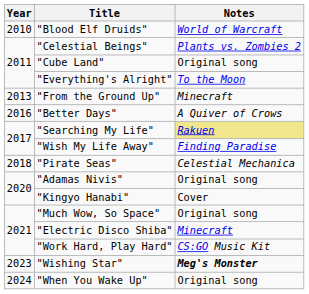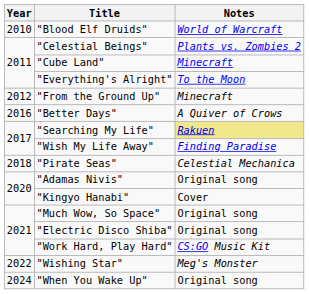 <table class="wikitable sortable">
 <tr>
 <th>Year</th>
 <th>Title</th>
 <th>Notes</th>
 </tr>
 <tr>
 <td>2010</td>
 <td>"Blood Elf Druids"</td>
 <td><em><a href='#'>World of Warcraft</a></em></td>
 </tr>
 <tr>
 <td rowspan=3>2011</td>
 <td>"Celestial Beings"</td>
 <td><em><a href='#'>Plants vs. Zombies 2</a></em></td>
 </tr>
 <tr>
 <td>"Cube Land"</td>
-<td>Original song</td>
+<td><em><a href='#'>Minecraft</a></em></td>
 </tr>
 <tr>
 <td>"Everything's Alright"</td>
 <td><em><a href='#'>To the Moon</a></em></td>
 </tr>
 <tr>
-<td>2013</td>
+<td>2012</td>
 <td>"From the Ground Up"</td>
 <td><em>Minecraft</em></td>
 </tr>
 <tr>
 <td>2016</td>
 <td>"Better Days"</td>
 <td><em>A Quiver of Crows</em></td>
 </tr>
 <tr>
 <td rowspan=2>2017</td>
 <td>"Searching My Life"</td>
 <td style="background: khaki;"><em><a href='#'>Rakuen</a></em></td>
 </tr>
 <tr>
 <td>"Wish My Life Away"</td>
 <td><em><a href='#'>Finding Paradise</a></em></td>
 </tr>
 <tr>
 <td>2018</td>
 <td>"Pirate Seas"</td>
 <td><em>Celestial Mechanica</em></td>
 </tr>
 <tr>
 <td rowspan=2>2020</td>
 <td>"Adamas Nivis"</td>
 <td>Original song</td>
 </tr>
 <tr>
 <td>"Kingyo Hanabi"</td>
 <td>Cover</td>
 </tr>
 <tr>
 <td rowspan=3>2021</td>
 <td>"Much Wow, So Space"</td>
 <td>Original song</td>
 </tr>
 <tr>
 <td>"Electric Disco Shiba"</td>
-<td><em><a href='#'>Minecraft</a></em></td>
+<td>Original song</td>
 </tr>
 <tr>
 <td>"Work Hard, Play Hard"</td>
 <td><em><a href='#'>CS:GO</a> Music Kit</em></td>
 </tr>
 <tr>
-<td>2023</td>
+<td>2022</td>
 <td>"Wishing Star"</td>
-<td><strong><em>Meg's Monster</em></strong></td>
+<td><em>Meg's Monster</em></td>
 </tr>
 <tr>
 <td>2024</td>
 <td>"When You Wake Up"</td>
 <td>Original song</td>
 </tr>
 </table>
